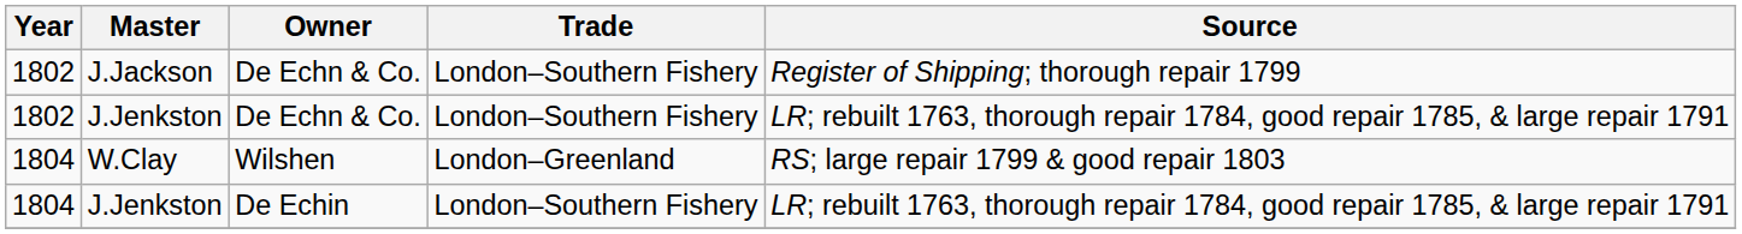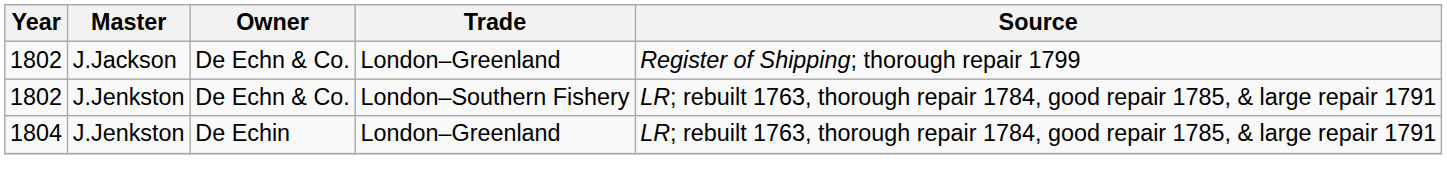 <table class=" wikitable">
 <tr>
 <th>Year</th>
 <th>Master</th>
 <th>Owner</th>
 <th>Trade</th>
 <th>Source</th>
 </tr>
 <tr>
 <td>1802</td>
 <td>J.Jackson</td>
 <td>De Echn & Co.</td>
-<td>London–Southern Fishery</td>
+<td>London–Greenland</td>
 <td><em>Register of Shipping</em>; thorough repair 1799</td>
 </tr>
 <tr>
 <td>1802</td>
 <td>J.Jenkston</td>
 <td>De Echn & Co.</td>
 <td>London–Southern Fishery</td>
 <td><em>LR</em>; rebuilt 1763, thorough repair 1784, good repair 1785, & large repair 1791</td>
 </tr>
 <tr>
 <td>1804</td>
-<td>W.Clay</td>
-<td>Wilshen</td>
-<td>London–Greenland</td>
-<td><em>RS</em>; large repair 1799 & good repair 1803</td>
-</tr>
-<tr>
-<td>1804</td>
 <td>J.Jenkston</td>
 <td>De Echin</td>
-<td>London–Southern Fishery</td>
+<td>London–Greenland</td>
 <td><em>LR</em>; rebuilt 1763, thorough repair 1784, good repair 1785, & large repair 1791</td>
 </tr>
 <tr>
 </tr>
 </table>
